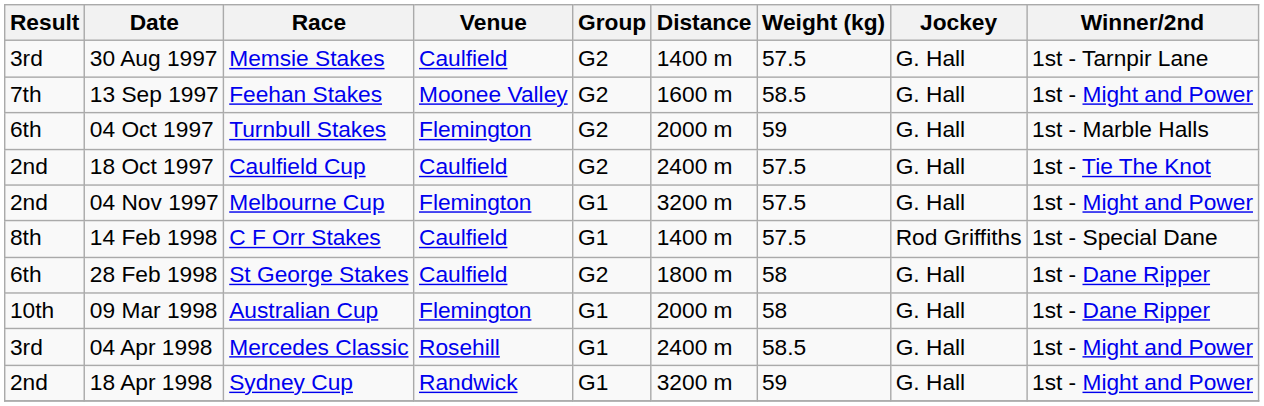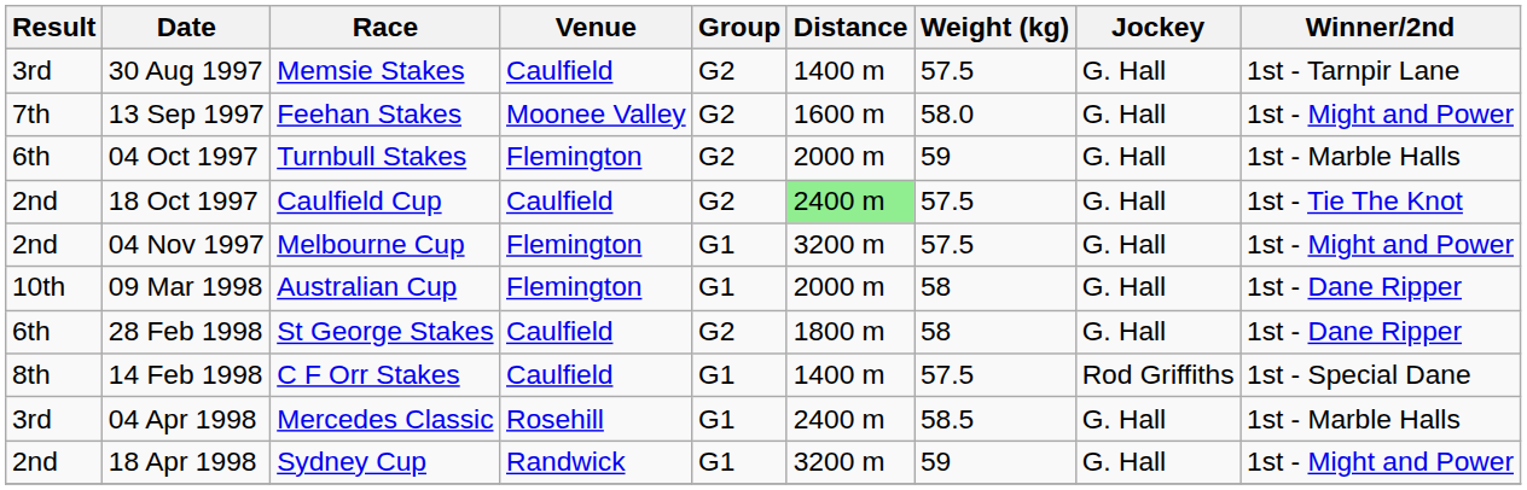 <table class="wikitable">
 <tr>
 <th>Result</th>
 <th>Date</th>
 <th>Race</th>
 <th>Venue</th>
 <th>Group</th>
 <th>Distance</th>
 <th>Weight (kg)</th>
 <th>Jockey</th>
 <th>Winner/2nd</th>
 </tr>
 <tr>
 <td>3rd</td>
 <td>30 Aug 1997</td>
 <td><a href='#'>Memsie Stakes</a></td>
 <td><a href='#'>Caulfield</a></td>
 <td>G2</td>
 <td>1400 m</td>
 <td>57.5</td>
 <td>G. Hall</td>
 <td>1st - Tarnpir Lane</td>
 </tr>
 <tr>
 <td>7th</td>
 <td>13 Sep 1997</td>
 <td><a href='#'>Feehan Stakes</a></td>
 <td><a href='#'>Moonee Valley</a></td>
 <td>G2</td>
 <td>1600 m</td>
-<td>58.5</td>
+<td>58.0</td>
 <td>G. Hall</td>
 <td>1st - <a href='#'>Might and Power</a></td>
 </tr>
 <tr>
 <td>6th</td>
 <td>04 Oct 1997</td>
 <td><a href='#'>Turnbull Stakes</a></td>
 <td><a href='#'>Flemington</a></td>
 <td>G2</td>
 <td>2000 m</td>
 <td>59</td>
 <td>G. Hall</td>
 <td>1st - Marble Halls</td>
 </tr>
 <tr>
 <td>2nd</td>
 <td>18 Oct 1997</td>
 <td><a href='#'>Caulfield Cup</a></td>
 <td><a href='#'>Caulfield</a></td>
 <td>G2</td>
-<td>2400 m</td>
+<td style="background: lightgreen;">2400 m</td>
 <td>57.5</td>
 <td>G. Hall</td>
 <td>1st - <a href='#'>Tie The Knot</a></td>
 </tr>
 <tr>
 <td>2nd</td>
 <td>04 Nov 1997</td>
 <td><a href='#'>Melbourne Cup</a></td>
 <td><a href='#'>Flemington</a></td>
 <td>G1</td>
 <td>3200 m</td>
 <td>57.5</td>
 <td>G. Hall</td>
 <td>1st - <a href='#'>Might and Power</a></td>
 </tr>
 <tr>
-<td>8th</td>
-<td>14 Feb 1998</td>
-<td><a href='#'>C F Orr Stakes</a></td>
-<td><a href='#'>Caulfield</a></td>
+<td>10th</td>
+<td>09 Mar 1998</td>
+<td><a href='#'>Australian Cup</a></td>
+<td><a href='#'>Flemington</a></td>
 <td>G1</td>
-<td>1400 m</td>
-<td>57.5</td>
-<td>Rod Griffiths</td>
-<td>1st - Special Dane</td>
+<td>2000 m</td>
+<td>58</td>
+<td>G. Hall</td>
+<td>1st - <a href='#'>Dane Ripper</a></td>
 </tr>
 <tr>
 <td>6th</td>
 <td>28 Feb 1998</td>
 <td><a href='#'>St George Stakes</a></td>
 <td><a href='#'>Caulfield</a></td>
 <td>G2</td>
 <td>1800 m</td>
 <td>58</td>
 <td>G. Hall</td>
 <td>1st - <a href='#'>Dane Ripper</a></td>
 </tr>
 <tr>
-<td>10th</td>
-<td>09 Mar 1998</td>
-<td><a href='#'>Australian Cup</a></td>
-<td><a href='#'>Flemington</a></td>
+<td>8th</td>
+<td>14 Feb 1998</td>
+<td><a href='#'>C F Orr Stakes</a></td>
+<td><a href='#'>Caulfield</a></td>
 <td>G1</td>
-<td>2000 m</td>
-<td>58</td>
-<td>G. Hall</td>
-<td>1st - <a href='#'>Dane Ripper</a></td>
+<td>1400 m</td>
+<td>57.5</td>
+<td>Rod Griffiths</td>
+<td>1st - Special Dane</td>
 </tr>
 <tr>
 <td>3rd</td>
 <td>04 Apr 1998</td>
 <td><a href='#'>Mercedes Classic</a></td>
 <td><a href='#'>Rosehill</a></td>
 <td>G1</td>
 <td>2400 m</td>
 <td>58.5</td>
 <td>G. Hall</td>
-<td>1st - <a href='#'>Might and Power</a></td>
+<td>1st - Marble Halls</td>
 </tr>
 <tr>
 <td>2nd</td>
 <td>18 Apr 1998</td>
 <td><a href='#'>Sydney Cup</a></td>
 <td><a href='#'>Randwick</a></td>
 <td>G1</td>
 <td>3200 m</td>
 <td>59</td>
 <td>G. Hall</td>
 <td>1st - <a href='#'>Might and Power</a></td>
 </tr>
 <tr>
 </tr>
 </table>
